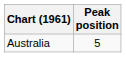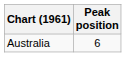 <table class="wikitable">
 <tr>
 <th align="left">Chart (1961)</th>
 <th align="left">Peak<br>position</th>
 </tr>
 <tr>
 <td align="left">Australia</td>
-<td style="text-align:center;">5</td>
+<td style="text-align:center;">6</td>
 </tr>
 </table>
